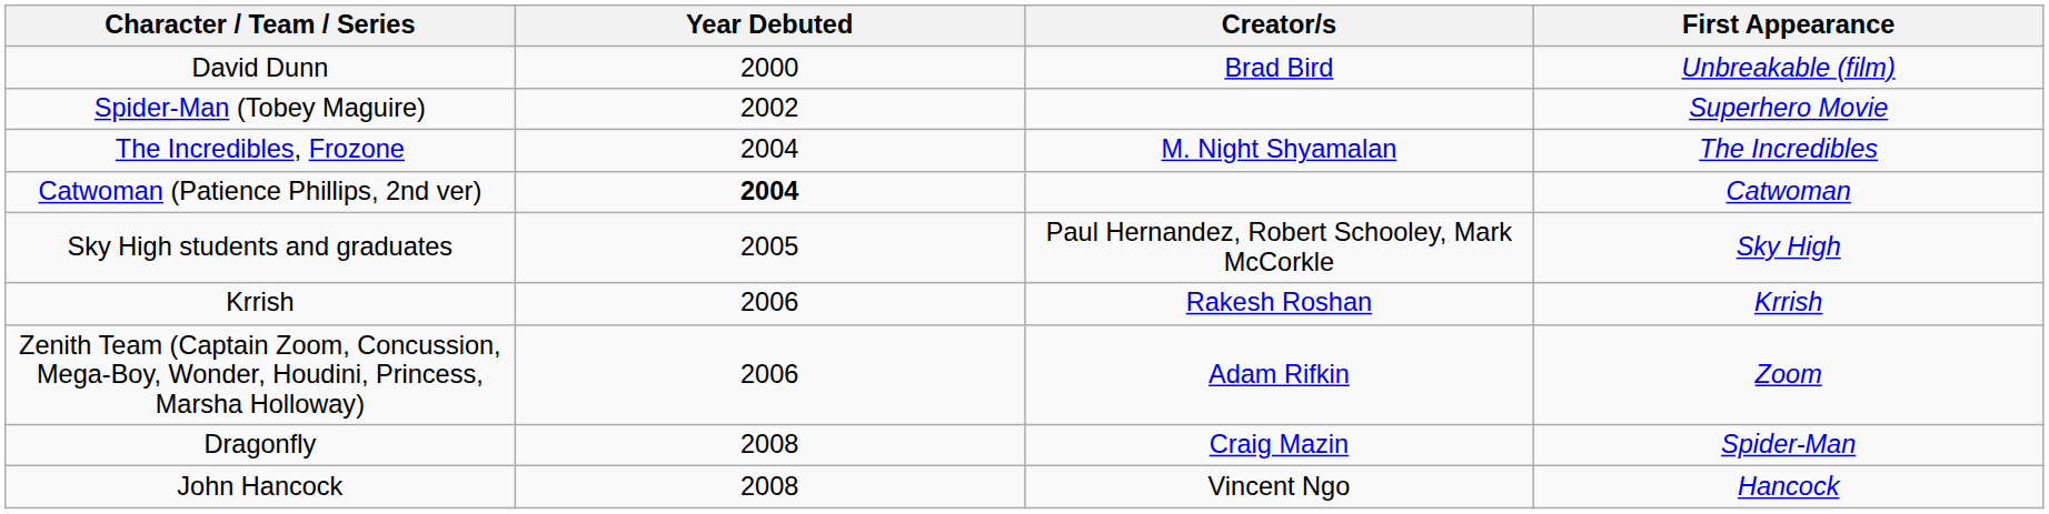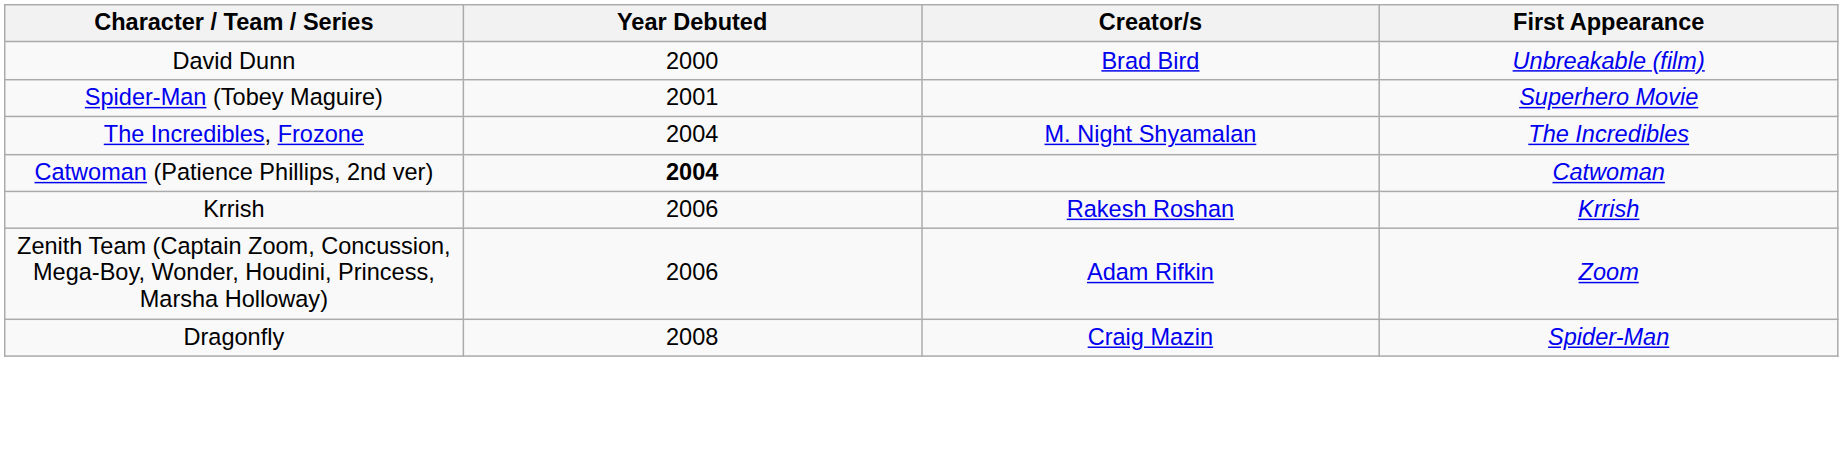 <table class="wikitable" style="text-align:center">
 <tr>
 <th style="width:20%;">Character / Team / Series</th>
 <th style="width:20%;">Year Debuted</th>
 <th style="width:20%;">Creator/s</th>
 <th style="width:20%;">First Appearance</th>
 </tr>
 <tr>
 <td>David Dunn</td>
 <td>2000</td>
 <td><a href='#'>Brad Bird</a></td>
 <td><em><a href='#'>Unbreakable (film)</a></em></td>
 </tr>
 <tr>
 <td><a href='#'>Spider-Man</a> (Tobey Maguire)</td>
-<td>2002</td>
+<td>2001</td>
 <td></td>
 <td><em><a href='#'>Superhero Movie</a></em></td>
 </tr>
 <tr>
 <td><a href='#'>The Incredibles</a>, <a href='#'>Frozone</a></td>
 <td>2004</td>
 <td><a href='#'>M. Night Shyamalan</a></td>
 <td><em><a href='#'>The Incredibles</a></em></td>
 </tr>
 <tr>
 <td><a href='#'>Catwoman</a> (Patience Phillips, 2nd ver)</td>
 <td><strong>2004</strong></td>
 <td></td>
 <td><em><a href='#'>Catwoman</a></em></td>
-</tr>
-<tr>
-<td>Sky High students and graduates</td>
-<td>2005</td>
-<td>Paul Hernandez, Robert Schooley, Mark McCorkle</td>
-<td><em><a href='#'>Sky High</a></em></td>
 </tr>
 <tr>
 <td>Krrish</td>
 <td>2006</td>
 <td><a href='#'>Rakesh Roshan</a></td>
 <td><em><a href='#'>Krrish</a></em></td>
 </tr>
 <tr>
 <td>Zenith Team (Captain Zoom, Concussion, Mega-Boy, Wonder, Houdini, Princess, Marsha Holloway)</td>
 <td>2006</td>
 <td><a href='#'>Adam Rifkin</a></td>
 <td><em><a href='#'>Zoom</a></em></td>
 </tr>
 <tr>
 <td>Dragonfly</td>
 <td>2008</td>
 <td><a href='#'>Craig Mazin</a></td>
 <td><em><a href='#'>Spider-Man</a></em></td>
 </tr>
-<tr>
-<td>John Hancock</td>
-<td>2008</td>
-<td>Vincent Ngo</td>
-<td><em><a href='#'>Hancock</a></em></td>
-</tr>
 </table>
